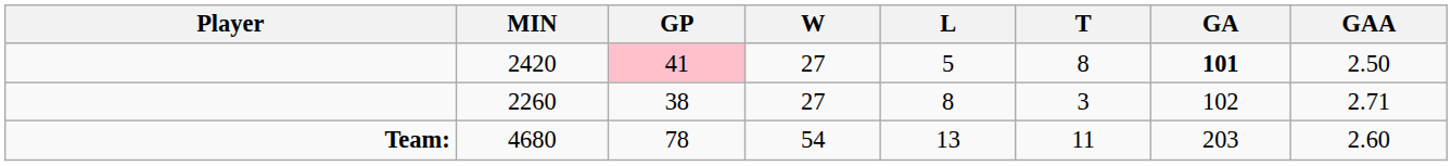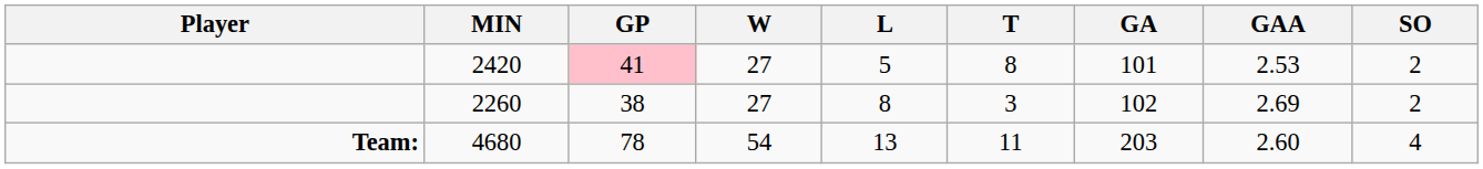 <table class="wikitable sortable" width="60%">
 <tr>
 <th bgcolor="#DDDDFF" width="10%">Player</th>
 <th width="3%" bgcolor="#DDDDFF" title="Minutes played">MIN</th>
 <th width="3%" bgcolor="#DDDDFF" title="Games played in">GP</th>
 <th width="3%" bgcolor="#DDDDFF" title="Wins">W</th>
 <th width="3%" bgcolor="#DDDDFF"title="Losses">L</th>
 <th width="3%" bgcolor="#DDDDFF" title="Ties">T</th>
 <th width="3%" bgcolor="#DDDDFF" title="Goals against">GA</th>
 <th width="3%" bgcolor="#DDDDFF" title="Goals against average">GAA</th>
+<th width="3%" bgcolor="#DDDDFF"title="Shut-outs">SO</th>
 </tr>
 <tr align="center">
 <td align="right"></td>
 <td>2420</td>
 <td style="background: pink;">41</td>
 <td>27</td>
 <td>5</td>
 <td>8</td>
-<td><strong>101</strong></td>
-<td>2.50</td>
+<td>101</td>
+<td>2.53</td>
+<td>2</td>
 </tr>
 <tr align="center">
 <td align="right"></td>
 <td>2260</td>
 <td>38</td>
 <td>27</td>
 <td>8</td>
 <td>3</td>
 <td>102</td>
-<td>2.71</td>
+<td>2.69</td>
+<td>2</td>
 </tr>
 <tr align="center">
 <td align="right"><strong>Team:</strong></td>
 <td>4680</td>
 <td>78</td>
 <td>54</td>
 <td>13</td>
 <td>11</td>
 <td>203</td>
 <td>2.60</td>
+<td>4</td>
 </tr>
 </table>
